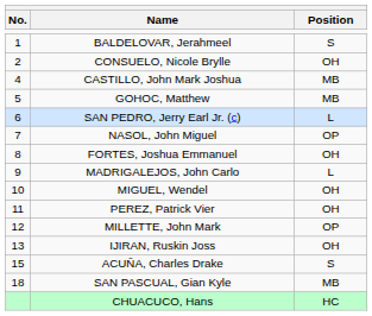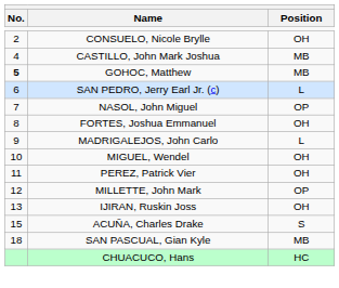 <table class='wikitable mw-collapsible' style="text-align: center; width: 500px; border: none">
 <tr>
 <th style='text-align: left;' colspan=3></th>
 </tr>
 <tr>
 <th style='width: 7%;'>No.</th>
 <th>Name</th>
 <th style='width: 20%;'>Position</th>
 </tr>
 <tr>
 <td style='border: none;'></td>
 </tr>
 <tr>
-<td>1</td>
-<td>BALDELOVAR, Jerahmeel</td>
-<td>S</td>
-</tr>
-<tr>
 <td>2</td>
 <td>CONSUELO, Nicole Brylle</td>
 <td>OH</td>
 </tr>
 <tr>
 <td>4</td>
 <td>CASTILLO, John Mark Joshua</td>
 <td>MB</td>
 </tr>
 <tr>
-<td>5</td>
+<td><strong>5</strong></td>
 <td>GOHOC, Matthew</td>
 <td>MB</td>
 </tr>
 <tr bgcolor=#D0E6FF>
 <td>6</td>
 <td>SAN PEDRO, Jerry Earl Jr. (<a href='#'>c</a>)</td>
 <td>L</td>
 </tr>
 <tr>
 <td>7</td>
 <td>NASOL, John Miguel</td>
 <td>OP</td>
 </tr>
 <tr>
 <td>8</td>
 <td>FORTES, Joshua Emmanuel</td>
 <td>OH</td>
 </tr>
 <tr>
 <td>9</td>
 <td>MADRIGALEJOS, John Carlo</td>
 <td>L</td>
 </tr>
 <tr>
 <td>10</td>
 <td>MIGUEL, Wendel</td>
 <td>OH</td>
 </tr>
 <tr>
 <td>11</td>
 <td>PEREZ, Patrick Vier</td>
 <td>OH</td>
 </tr>
 <tr>
 <td>12</td>
 <td>MILLETTE, John Mark</td>
 <td>OP</td>
 </tr>
 <tr>
 <td>13</td>
 <td>IJIRAN, Ruskin Joss</td>
 <td>OH</td>
 </tr>
 <tr>
 <td>15</td>
 <td>ACUÑA, Charles Drake</td>
 <td>S</td>
 </tr>
 <tr>
 <td>18</td>
 <td>SAN PASCUAL, Gian Kyle</td>
 <td>MB</td>
 </tr>
 <tr bgcolor=#BBFFCC>
 <td></td>
 <td>CHUACUCO, Hans</td>
 <td>HC</td>
 </tr>
 </table>
